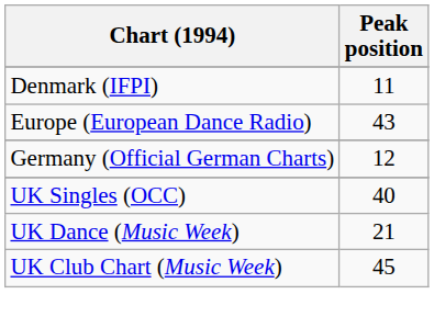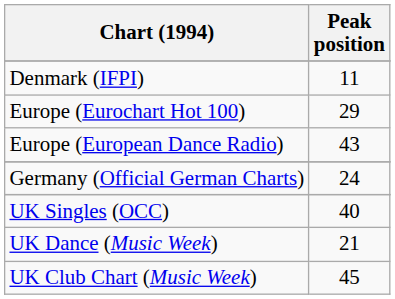 <table class="wikitable sortable">
 <tr>
 <th>Chart (1994)</th>
 <th>Peak<br>position</th>
 </tr>
 <tr>
 </tr>
 <tr>
 <td align="left">Denmark (<a href='#'>IFPI</a>)</td>
 <td align="center">11</td>
 </tr>
 <tr>
+<td align="left">Europe (<a href='#'>Eurochart Hot 100</a>)</td>
+<td align="center">29</td>
+</tr>
+<tr>
 <td align="left">Europe (<a href='#'>European Dance Radio</a>)</td>
 <td align="center">43</td>
 </tr>
 <tr>
 </tr>
 <tr>
 <td align="left">Germany (<a href='#'>Official German Charts</a>)</td>
-<td align="center">12</td>
+<td align="center">24</td>
 </tr>
 <tr>
 </tr>
 <tr>
 </tr>
 <tr>
 </tr>
 <tr>
 </tr>
 <tr>
 <td align="left"><a href='#'>UK Singles</a> (<a href='#'>OCC</a>)</td>
 <td align="center">40</td>
 </tr>
 <tr>
 <td align="left"><a href='#'>UK Dance</a> (<em><a href='#'>Music Week</a></em>)</td>
 <td align="center">21</td>
 </tr>
 <tr>
 <td align="left"><a href='#'>UK Club Chart</a> (<em><a href='#'>Music Week</a></em>)</td>
 <td align="center">45</td>
 </tr>
 </table>
